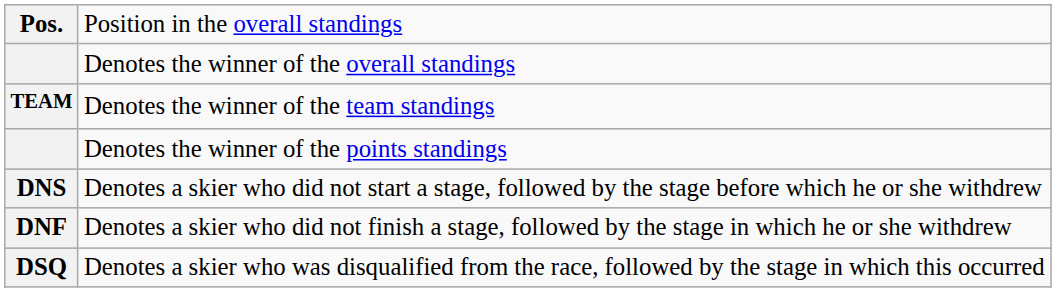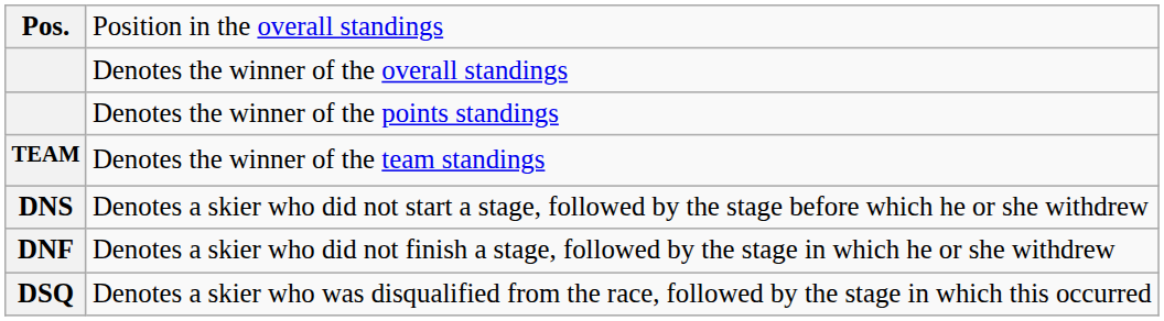 <table class="wikitable">
 <tr>
 <th scope="row" style="text-align:center;">Pos.</th>
 <td>Position in the <a href='#'>overall standings</a></td>
 </tr>
 <tr>
 <th scope="row" style="text-align:center;"></th>
 <td>Denotes the winner of the <a href='#'>overall standings</a></td>
 </tr>
 <tr>
+<th scope="row" style="text-align:center;"></th>
+<td>Denotes the winner of the <a href='#'>points standings</a></td>
+</tr>
+<tr>
 <th scope="row" style="text-align:center;"><sup>TEAM</sup></th>
 <td>Denotes the winner of the <a href='#'>team standings</a></td>
-</tr>
-<tr>
-<th scope="row" style="text-align:center;"></th>
-<td>Denotes the winner of the <a href='#'>points standings</a></td>
 </tr>
 <tr>
 <th scope="row" style="text-align:center;">DNS</th>
 <td>Denotes a skier who did not start a stage, followed by the stage before which he or she withdrew</td>
 </tr>
 <tr>
 <th scope="row" style="text-align:center;">DNF</th>
 <td>Denotes a skier who did not finish a stage, followed by the stage in which he or she withdrew</td>
 </tr>
 <tr>
 <th scope="row" style="text-align:center;">DSQ</th>
 <td>Denotes a skier who was disqualified from the race, followed by the stage in which this occurred</td>
 </tr>
 </table>
